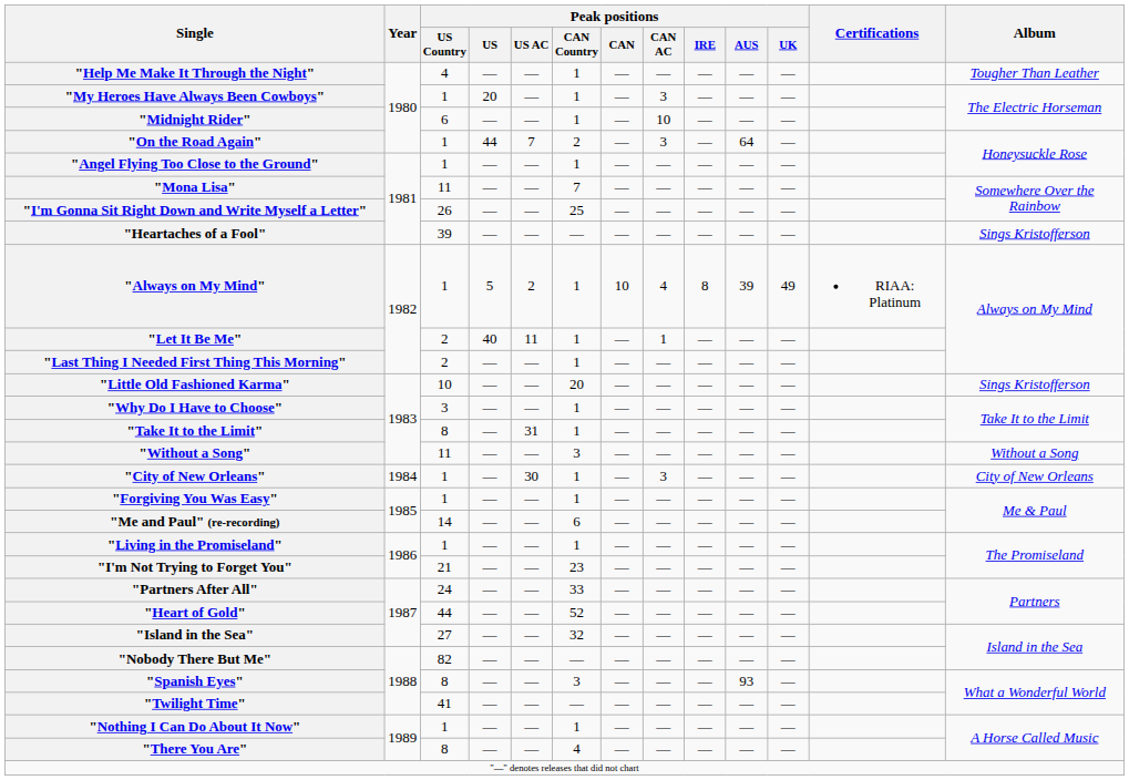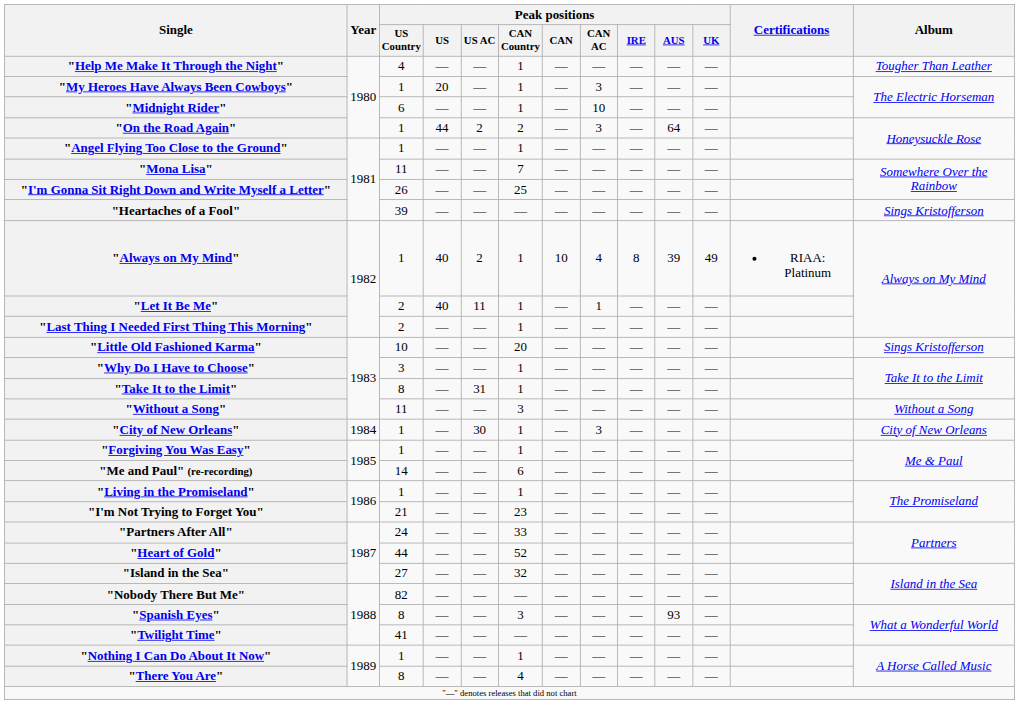 <table class="wikitable plainrowheaders" style="text-align:center;">
 <tr>
 <th rowspan="2" style="width:26em;">Single</th>
 <th rowspan="2">Year</th>
 <th colspan="9">Peak positions</th>
 <th rowspan="2"><a href='#'>Certifications</a></th>
 <th rowspan="2">Album</th>
 </tr>
 <tr style="font-size:smaller;">
 <th width="40">US Country<br></th>
 <th width="40">US<br></th>
 <th width="40">US AC</th>
 <th width="40">CAN Country<br></th>
 <th width="40">CAN<br></th>
 <th width="40">CAN AC<br></th>
 <th width="40"><a href='#'>IRE</a></th>
 <th width="40"><a href='#'>AUS</a><br></th>
 <th width="40"><a href='#'>UK</a></th>
 </tr>
 <tr>
 <th scope="row">"<a href='#'>Help Me Make It Through the Night</a>"</th>
 <td rowspan="4">1980</td>
 <td>4</td>
 <td>—</td>
 <td>—</td>
 <td>1</td>
 <td>—</td>
 <td>—</td>
 <td>—</td>
 <td>—</td>
 <td>—</td>
 <td></td>
 <td><em><a href='#'>Tougher Than Leather</a></em></td>
 </tr>
 <tr>
 <th scope="row">"<a href='#'>My Heroes Have Always Been Cowboys</a>"</th>
 <td>1</td>
 <td>20</td>
 <td>—</td>
 <td>1</td>
 <td>—</td>
 <td>3</td>
 <td>—</td>
 <td>—</td>
 <td>—</td>
 <td></td>
 <td rowspan="2"><em><a href='#'>The Electric Horseman</a></em></td>
 </tr>
 <tr>
 <th scope="row">"<a href='#'>Midnight Rider</a>"</th>
 <td>6</td>
 <td>—</td>
 <td>—</td>
 <td>1</td>
 <td>—</td>
 <td>10</td>
 <td>—</td>
 <td>—</td>
 <td>—</td>
 <td></td>
 </tr>
 <tr>
 <th scope="row">"<a href='#'>On the Road Again</a>"</th>
 <td>1</td>
 <td>44</td>
-<td>7</td>
+<td>2</td>
 <td>2</td>
 <td>—</td>
 <td>3</td>
 <td>—</td>
 <td>64</td>
 <td>—</td>
 <td></td>
 <td rowspan="2"><em><a href='#'>Honeysuckle Rose</a></em></td>
 </tr>
 <tr>
 <th scope="row">"<a href='#'>Angel Flying Too Close to the Ground</a>"</th>
 <td rowspan="4">1981</td>
 <td>1</td>
 <td>—</td>
 <td>—</td>
 <td>1</td>
 <td>—</td>
 <td>—</td>
 <td>—</td>
 <td>—</td>
 <td>—</td>
 <td></td>
 </tr>
 <tr>
 <th scope="row">"<a href='#'>Mona Lisa</a>"</th>
 <td>11</td>
 <td>—</td>
 <td>—</td>
 <td>7</td>
 <td>—</td>
 <td>—</td>
 <td>—</td>
 <td>—</td>
 <td>—</td>
 <td></td>
 <td rowspan="2"><em><a href='#'>Somewhere Over the Rainbow</a></em></td>
 </tr>
 <tr>
 <th scope="row">"<a href='#'>I'm Gonna Sit Right Down and Write Myself a Letter</a>"</th>
 <td>26</td>
 <td>—</td>
 <td>—</td>
 <td>25</td>
 <td>—</td>
 <td>—</td>
 <td>—</td>
 <td>—</td>
 <td>—</td>
 <td></td>
 </tr>
 <tr>
 <th scope="row">"Heartaches of a Fool"</th>
 <td>39</td>
 <td>—</td>
 <td>—</td>
 <td>—</td>
 <td>—</td>
 <td>—</td>
 <td>—</td>
 <td>—</td>
 <td>—</td>
 <td></td>
 <td><em><a href='#'>Sings Kristofferson</a></em></td>
 </tr>
 <tr>
 <th scope="row">"<a href='#'>Always on My Mind</a>"</th>
 <td rowspan="3">1982</td>
 <td>1</td>
-<td>5</td>
+<td>40</td>
 <td>2</td>
 <td>1</td>
 <td>10</td>
 <td>4</td>
 <td>8</td>
 <td>39</td>
 <td>49</td>
 <td><br><ul><li>RIAA: Platinum</li></ul></td>
 <td rowspan="3"><em><a href='#'>Always on My Mind</a></em></td>
 </tr>
 <tr>
 <th scope="row">"<a href='#'>Let It Be Me</a>"</th>
 <td>2</td>
 <td>40</td>
 <td>11</td>
 <td>1</td>
 <td>—</td>
 <td>1</td>
 <td>—</td>
 <td>—</td>
 <td>—</td>
 <td></td>
 </tr>
 <tr>
 <th scope="row">"<a href='#'>Last Thing I Needed First Thing This Morning</a>"</th>
 <td>2</td>
 <td>—</td>
 <td>—</td>
 <td>1</td>
 <td>—</td>
 <td>—</td>
 <td>—</td>
 <td>—</td>
 <td>—</td>
 <td></td>
 </tr>
 <tr>
 <th scope="row">"<a href='#'>Little Old Fashioned Karma</a>"</th>
 <td rowspan="4">1983</td>
 <td>10</td>
 <td>—</td>
 <td>—</td>
 <td>20</td>
 <td>—</td>
 <td>—</td>
 <td>—</td>
 <td>—</td>
 <td>—</td>
 <td></td>
 <td><em><a href='#'>Sings Kristofferson</a></em></td>
 </tr>
 <tr>
 <th scope="row">"<a href='#'>Why Do I Have to Choose</a>"</th>
 <td>3</td>
 <td>—</td>
 <td>—</td>
 <td>1</td>
 <td>—</td>
 <td>—</td>
 <td>—</td>
 <td>—</td>
 <td>—</td>
 <td></td>
 <td rowspan="2"><em><a href='#'>Take It to the Limit</a></em></td>
 </tr>
 <tr>
 <th scope="row">"<a href='#'>Take It to the Limit</a>" </th>
 <td>8</td>
 <td>—</td>
 <td>31</td>
 <td>1</td>
 <td>—</td>
 <td>—</td>
 <td>—</td>
 <td>—</td>
 <td>—</td>
 <td></td>
 </tr>
 <tr>
 <th scope="row">"<a href='#'>Without a Song</a>"</th>
 <td>11</td>
 <td>—</td>
 <td>—</td>
 <td>3</td>
 <td>—</td>
 <td>—</td>
 <td>—</td>
 <td>—</td>
 <td>—</td>
 <td></td>
 <td><em><a href='#'>Without a Song</a></em></td>
 </tr>
 <tr>
 <th scope="row">"<a href='#'>City of New Orleans</a>"</th>
 <td>1984</td>
 <td>1</td>
 <td>—</td>
 <td>30</td>
 <td>1</td>
 <td>—</td>
 <td>3</td>
 <td>—</td>
 <td>—</td>
 <td>—</td>
 <td></td>
 <td><em><a href='#'>City of New Orleans</a></em></td>
 </tr>
 <tr>
 <th scope="row">"<a href='#'>Forgiving You Was Easy</a>"</th>
 <td rowspan="2">1985</td>
 <td>1</td>
 <td>—</td>
 <td>—</td>
 <td>1</td>
 <td>—</td>
 <td>—</td>
 <td>—</td>
 <td>—</td>
 <td>—</td>
 <td></td>
 <td rowspan="2"><em><a href='#'>Me & Paul</a></em></td>
 </tr>
 <tr>
 <th scope="row">"Me and Paul" <small>(re-recording)</small></th>
 <td>14</td>
 <td>—</td>
 <td>—</td>
 <td>6</td>
 <td>—</td>
 <td>—</td>
 <td>—</td>
 <td>—</td>
 <td>—</td>
 <td></td>
 </tr>
 <tr>
 <th scope="row">"<a href='#'>Living in the Promiseland</a>"</th>
 <td rowspan="2">1986</td>
 <td>1</td>
 <td>—</td>
 <td>—</td>
 <td>1</td>
 <td>—</td>
 <td>—</td>
 <td>—</td>
 <td>—</td>
 <td>—</td>
 <td></td>
 <td rowspan="2"><em><a href='#'>The Promiseland</a></em></td>
 </tr>
 <tr>
 <th scope="row">"I'm Not Trying to Forget You"</th>
 <td>21</td>
 <td>—</td>
 <td>—</td>
 <td>23</td>
 <td>—</td>
 <td>—</td>
 <td>—</td>
 <td>—</td>
 <td>—</td>
 <td></td>
 </tr>
 <tr>
 <th scope="row">"Partners After All"</th>
 <td rowspan="3">1987</td>
 <td>24</td>
 <td>—</td>
 <td>—</td>
 <td>33</td>
 <td>—</td>
 <td>—</td>
 <td>—</td>
 <td>—</td>
 <td>—</td>
 <td></td>
 <td rowspan="2"><em><a href='#'>Partners</a></em></td>
 </tr>
 <tr>
 <th scope="row">"<a href='#'>Heart of Gold</a>"</th>
 <td>44</td>
 <td>—</td>
 <td>—</td>
 <td>52</td>
 <td>—</td>
 <td>—</td>
 <td>—</td>
 <td>—</td>
 <td>—</td>
 <td></td>
 </tr>
 <tr>
 <th scope="row">"Island in the Sea"</th>
 <td>27</td>
 <td>—</td>
 <td>—</td>
 <td>32</td>
 <td>—</td>
 <td>—</td>
 <td>—</td>
 <td>—</td>
 <td>—</td>
 <td></td>
 <td rowspan="2"><em><a href='#'>Island in the Sea</a></em></td>
 </tr>
 <tr>
 <th scope="row">"Nobody There But Me"</th>
 <td rowspan="3">1988</td>
 <td>82</td>
 <td>—</td>
 <td>—</td>
 <td>—</td>
 <td>—</td>
 <td>—</td>
 <td>—</td>
 <td>—</td>
 <td>—</td>
 <td></td>
 </tr>
 <tr>
 <th scope="row">"<a href='#'>Spanish Eyes</a>" </th>
 <td>8</td>
 <td>—</td>
 <td>—</td>
 <td>3</td>
 <td>—</td>
 <td>—</td>
 <td>—</td>
 <td>93</td>
 <td>—</td>
 <td></td>
 <td rowspan="2"><em><a href='#'>What a Wonderful World</a></em></td>
 </tr>
 <tr>
 <th scope="row">"<a href='#'>Twilight Time</a>"</th>
 <td>41</td>
 <td>—</td>
 <td>—</td>
 <td>—</td>
 <td>—</td>
 <td>—</td>
 <td>—</td>
 <td>—</td>
 <td>—</td>
 <td></td>
 </tr>
 <tr>
 <th scope="row">"<a href='#'>Nothing I Can Do About It Now</a>"</th>
 <td rowspan="2">1989</td>
 <td>1</td>
 <td>—</td>
 <td>—</td>
 <td>1</td>
 <td>—</td>
 <td>—</td>
 <td>—</td>
 <td>—</td>
 <td>—</td>
 <td></td>
 <td rowspan="2"><em><a href='#'>A Horse Called Music</a></em></td>
 </tr>
 <tr>
 <th scope="row">"<a href='#'>There You Are</a>"</th>
 <td>8</td>
 <td>—</td>
 <td>—</td>
 <td>4</td>
 <td>—</td>
 <td>—</td>
 <td>—</td>
 <td>—</td>
 <td>—</td>
 <td></td>
 </tr>
 <tr>
 <td colspan="13" style="font-size:8pt">"—" denotes releases that did not chart</td>
 </tr>
 </table>
